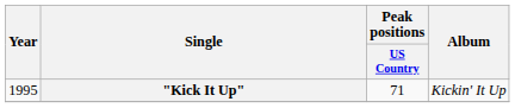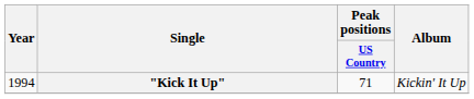 <table class="wikitable plainrowheaders" style="text-align:center;">
 <tr>
 <th rowspan="2">Year</th>
 <th rowspan="2" style="width:22em;">Single</th>
 <th colspan="1">Peak positions</th>
 <th rowspan="2">Album</th>
 </tr>
 <tr style="font-size:smaller;">
 <th width="60"><a href='#'>US Country</a></th>
 </tr>
 <tr>
-<td>1995</td>
+<td>1994</td>
 <th scope="row">"Kick It Up"</th>
 <td>71</td>
 <td align="left"><em>Kickin' It Up</em></td>
 </tr>
 <tr>
 </tr>
 </table>
